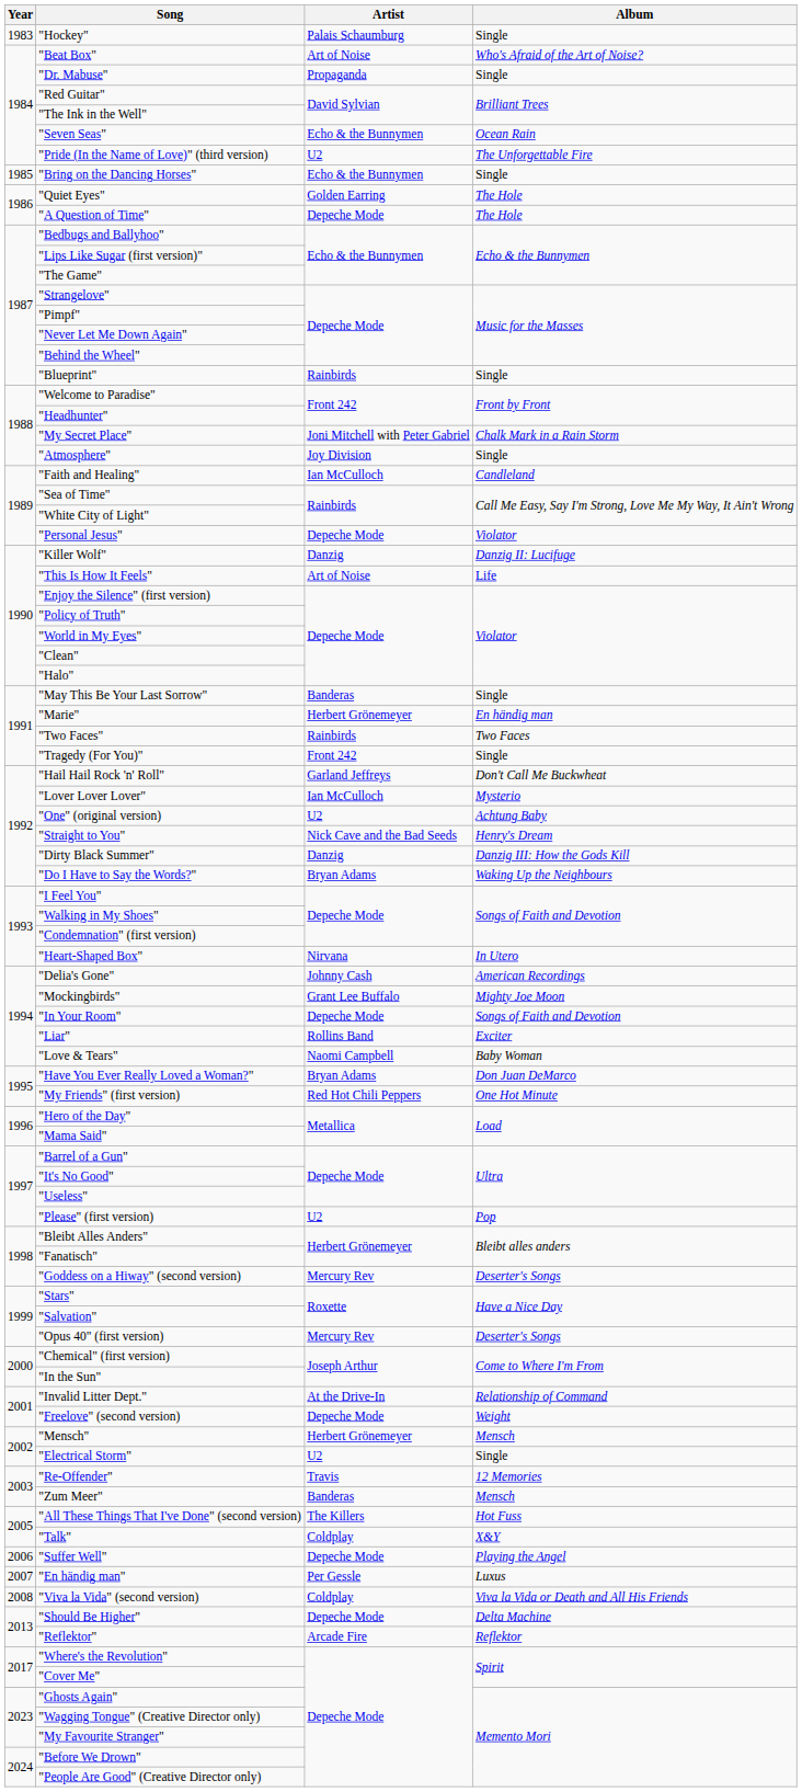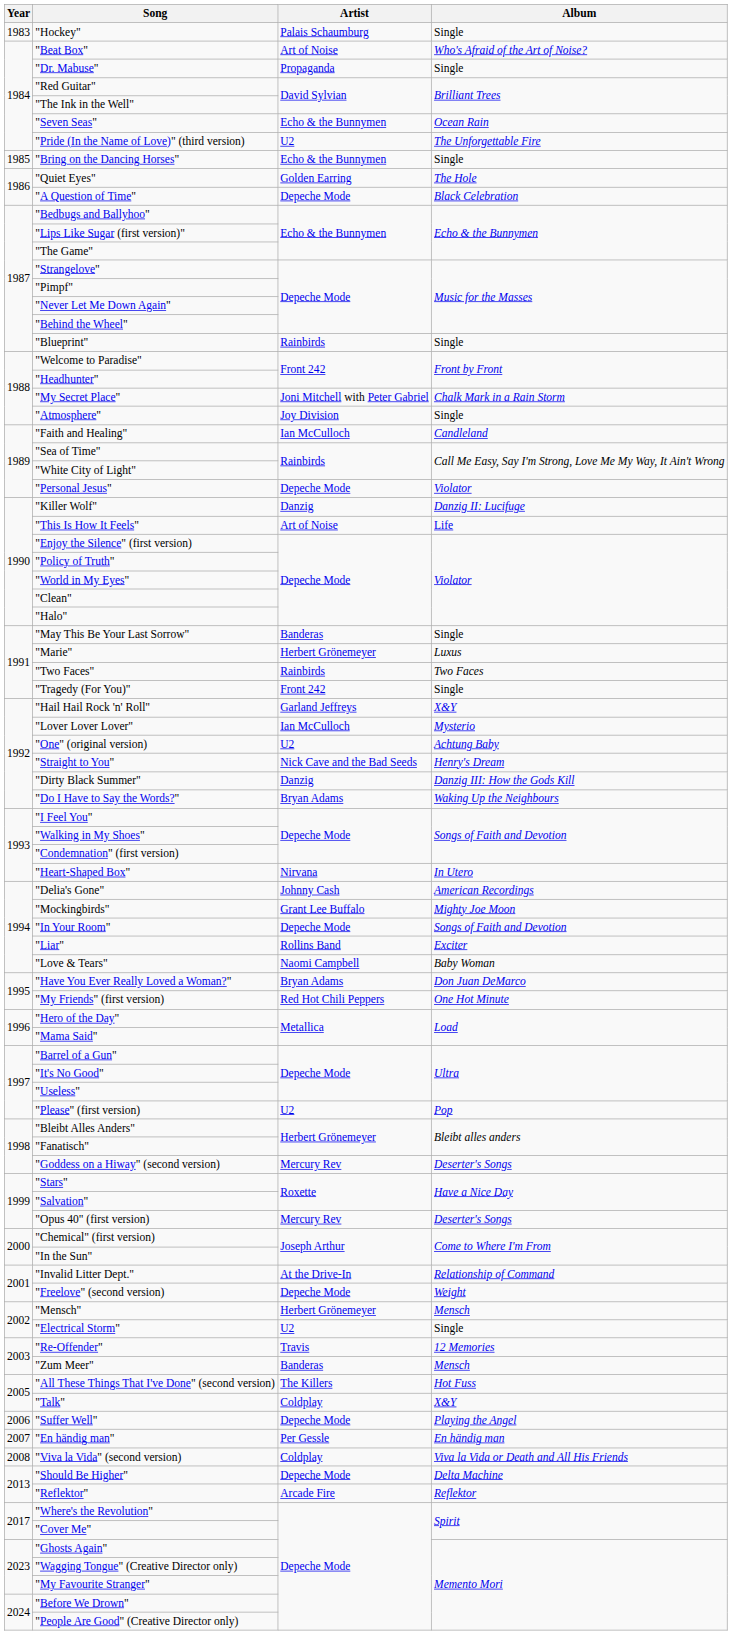 <table class="wikitable sortable">
 <tr>
 <th>Year</th>
 <th>Song</th>
 <th>Artist</th>
 <th>Album</th>
 </tr>
 <tr>
 <td>1983</td>
 <td>"Hockey"</td>
 <td><a href='#'>Palais Schaumburg</a></td>
 <td>Single</td>
 </tr>
 <tr>
 <td rowspan=6>1984</td>
 <td>"<a href='#'>Beat Box</a>"</td>
 <td><a href='#'>Art of Noise</a></td>
 <td><em><a href='#'>Who's Afraid of the Art of Noise?</a></em></td>
 </tr>
 <tr>
 <td>"<a href='#'>Dr. Mabuse</a>"</td>
 <td><a href='#'>Propaganda</a></td>
 <td>Single</td>
 </tr>
 <tr>
 <td>"Red Guitar"</td>
 <td rowspan=2><a href='#'>David Sylvian</a></td>
 <td rowspan=2><em><a href='#'>Brilliant Trees</a></em></td>
 </tr>
 <tr>
 <td>"The Ink in the Well"</td>
 </tr>
 <tr>
 <td>"<a href='#'>Seven Seas</a>"</td>
 <td><a href='#'>Echo & the Bunnymen</a></td>
 <td><em><a href='#'>Ocean Rain</a></em></td>
 </tr>
 <tr>
 <td>"<a href='#'>Pride (In the Name of Love)</a>" (third version)</td>
 <td><a href='#'>U2</a></td>
 <td><em><a href='#'>The Unforgettable Fire</a></em></td>
 </tr>
 <tr>
 <td>1985</td>
 <td>"<a href='#'>Bring on the Dancing Horses</a>"</td>
 <td><a href='#'>Echo & the Bunnymen</a></td>
 <td>Single</td>
 </tr>
 <tr>
 <td rowspan=2>1986</td>
 <td>"Quiet Eyes"</td>
 <td><a href='#'>Golden Earring</a></td>
 <td><em><a href='#'>The Hole</a></em></td>
 </tr>
 <tr>
 <td>"<a href='#'>A Question of Time</a>"</td>
 <td><a href='#'>Depeche Mode</a></td>
-<td><em><a href='#'>The Hole</a></em></td>
+<td><em><a href='#'>Black Celebration</a></em></td>
 </tr>
 <tr>
 <td rowspan=8>1987</td>
 <td>"<a href='#'>Bedbugs and Ballyhoo</a>"</td>
 <td rowspan=3><a href='#'>Echo & the Bunnymen</a></td>
 <td rowspan=3><em><a href='#'>Echo & the Bunnymen</a></em></td>
 </tr>
 <tr>
 <td>"<a href='#'>Lips Like Sugar</a> (first version)"</td>
 </tr>
 <tr>
 <td>"The Game"</td>
 </tr>
 <tr>
 <td>"<a href='#'>Strangelove</a>"</td>
 <td rowspan=4><a href='#'>Depeche Mode</a></td>
 <td rowspan=4><em><a href='#'>Music for the Masses</a></em></td>
 </tr>
 <tr>
 <td>"Pimpf"</td>
 </tr>
 <tr>
 <td>"<a href='#'>Never Let Me Down Again</a>"</td>
 </tr>
 <tr>
 <td>"<a href='#'>Behind the Wheel</a>"</td>
 </tr>
 <tr>
 <td>"Blueprint"</td>
 <td><a href='#'>Rainbirds</a></td>
 <td>Single</td>
 </tr>
 <tr>
 <td rowspan=4>1988</td>
 <td>"Welcome to Paradise"</td>
 <td rowspan=2><a href='#'>Front 242</a></td>
 <td rowspan=2><em><a href='#'>Front by Front</a></em></td>
 </tr>
 <tr>
 <td>"<a href='#'>Headhunter</a>"</td>
 </tr>
 <tr>
 <td>"<a href='#'>My Secret Place</a>"</td>
 <td><a href='#'>Joni Mitchell</a> with <a href='#'>Peter Gabriel</a></td>
 <td><em><a href='#'>Chalk Mark in a Rain Storm</a></em></td>
 </tr>
 <tr>
 <td>"<a href='#'>Atmosphere</a>"</td>
 <td><a href='#'>Joy Division</a></td>
 <td>Single</td>
 </tr>
 <tr>
 <td rowspan=4>1989</td>
 <td>"Faith and Healing"</td>
 <td><a href='#'>Ian McCulloch</a></td>
 <td><em><a href='#'>Candleland</a></em></td>
 </tr>
 <tr>
 <td>"Sea of Time"</td>
 <td rowspan=2><a href='#'>Rainbirds</a></td>
 <td rowspan=2><em>Call Me Easy, Say I'm Strong, Love Me My Way, It Ain't Wrong</em></td>
 </tr>
 <tr>
 <td>"White City of Light"</td>
 </tr>
 <tr>
 <td>"<a href='#'>Personal Jesus</a>"</td>
 <td><a href='#'>Depeche Mode</a></td>
 <td><em><a href='#'>Violator</a></em></td>
 </tr>
 <tr>
 <td rowspan="7">1990</td>
 <td>"Killer Wolf"</td>
 <td><a href='#'>Danzig</a></td>
 <td><em><a href='#'>Danzig II: Lucifuge</a></em></td>
 </tr>
 <tr>
 <td>"<a href='#'>This Is How It Feels</a>"</td>
 <td><a href='#'>Art of Noise</a></td>
 <td><a href='#'>Life</a></td>
 </tr>
 <tr>
 <td>"<a href='#'>Enjoy the Silence</a>" (first version)</td>
 <td rowspan=5><a href='#'>Depeche Mode</a></td>
 <td rowspan=5><em><a href='#'>Violator</a></em></td>
 </tr>
 <tr>
 <td>"<a href='#'>Policy of Truth</a>"</td>
 </tr>
 <tr>
 <td>"<a href='#'>World in My Eyes</a>"</td>
 </tr>
 <tr>
 <td>"Clean"</td>
 </tr>
 <tr>
 <td>"Halo"</td>
 </tr>
 <tr>
 <td rowspan=4>1991</td>
 <td>"May This Be Your Last Sorrow"</td>
 <td><a href='#'>Banderas</a></td>
 <td>Single</td>
 </tr>
 <tr>
 <td>"Marie"</td>
 <td><a href='#'>Herbert Grönemeyer</a></td>
-<td><em><a href='#'>En händig man</a></em></td>
+<td><em>Luxus</em></td>
 </tr>
 <tr>
 <td>"Two Faces"</td>
 <td><a href='#'>Rainbirds</a></td>
 <td><em>Two Faces</em></td>
 </tr>
 <tr>
 <td>"Tragedy (For You)"</td>
 <td><a href='#'>Front 242</a></td>
 <td>Single</td>
 </tr>
 <tr>
 <td rowspan=6>1992</td>
 <td>"Hail Hail Rock 'n' Roll"</td>
 <td><a href='#'>Garland Jeffreys</a></td>
-<td><em>Don't Call Me Buckwheat</em></td>
+<td><em><a href='#'>X&Y</a></em></td>
 </tr>
 <tr>
 <td>"Lover Lover Lover"</td>
 <td><a href='#'>Ian McCulloch</a></td>
 <td><em><a href='#'>Mysterio</a></em></td>
 </tr>
 <tr>
 <td>"<a href='#'>One</a>" (original version)</td>
 <td><a href='#'>U2</a></td>
 <td><em><a href='#'>Achtung Baby</a></em></td>
 </tr>
 <tr>
 <td>"<a href='#'>Straight to You</a>"</td>
 <td><a href='#'>Nick Cave and the Bad Seeds</a></td>
 <td><em><a href='#'>Henry's Dream</a></em></td>
 </tr>
 <tr>
 <td>"Dirty Black Summer"</td>
 <td><a href='#'>Danzig</a></td>
 <td><em><a href='#'>Danzig III: How the Gods Kill</a></em></td>
 </tr>
 <tr>
 <td>"<a href='#'>Do I Have to Say the Words?</a>"</td>
 <td><a href='#'>Bryan Adams</a></td>
 <td><em><a href='#'>Waking Up the Neighbours</a></em></td>
 </tr>
 <tr>
 <td rowspan=4>1993</td>
 <td>"<a href='#'>I Feel You</a>"</td>
 <td rowspan=3><a href='#'>Depeche Mode</a></td>
 <td rowspan=3><em><a href='#'>Songs of Faith and Devotion</a></em></td>
 </tr>
 <tr>
 <td>"<a href='#'>Walking in My Shoes</a>"</td>
 </tr>
 <tr>
 <td>"<a href='#'>Condemnation</a>" (first version)</td>
 </tr>
 <tr>
 <td>"<a href='#'>Heart-Shaped Box</a>"</td>
 <td><a href='#'>Nirvana</a></td>
 <td><em><a href='#'>In Utero</a></em></td>
 </tr>
 <tr>
 <td rowspan=5>1994</td>
 <td>"Delia's Gone"</td>
 <td><a href='#'>Johnny Cash</a></td>
 <td><em><a href='#'>American Recordings</a></em></td>
 </tr>
 <tr>
 <td>"Mockingbirds"</td>
 <td><a href='#'>Grant Lee Buffalo</a></td>
 <td><em><a href='#'>Mighty Joe Moon</a></em></td>
 </tr>
 <tr>
 <td>"<a href='#'>In Your Room</a>"</td>
 <td><a href='#'>Depeche Mode</a></td>
 <td><em><a href='#'>Songs of Faith and Devotion</a></em></td>
 </tr>
 <tr>
 <td>"<a href='#'>Liar</a>"</td>
 <td><a href='#'>Rollins Band</a></td>
 <td><em><a href='#'>Exciter</a></em></td>
 </tr>
 <tr>
 <td>"Love & Tears"</td>
 <td><a href='#'>Naomi Campbell</a></td>
 <td><em>Baby Woman</em></td>
 </tr>
 <tr>
 <td rowspan=2>1995</td>
 <td>"<a href='#'>Have You Ever Really Loved a Woman?</a>"</td>
 <td><a href='#'>Bryan Adams</a></td>
 <td><em><a href='#'>Don Juan DeMarco</a></em></td>
 </tr>
 <tr>
 <td>"<a href='#'>My Friends</a>" (first version)</td>
 <td><a href='#'>Red Hot Chili Peppers</a></td>
 <td><em><a href='#'>One Hot Minute</a></em></td>
 </tr>
 <tr>
 <td rowspan=2>1996</td>
 <td>"<a href='#'>Hero of the Day</a>"</td>
 <td rowspan=2><a href='#'>Metallica</a></td>
 <td rowspan=2><em><a href='#'>Load</a></em></td>
 </tr>
 <tr>
 <td>"<a href='#'>Mama Said</a>"</td>
 </tr>
 <tr>
 <td rowspan=4>1997</td>
 <td>"<a href='#'>Barrel of a Gun</a>"</td>
 <td rowspan=3><a href='#'>Depeche Mode</a></td>
 <td rowspan=3><em><a href='#'>Ultra</a></em></td>
 </tr>
 <tr>
 <td>"<a href='#'>It's No Good</a>"</td>
 </tr>
 <tr>
 <td>"<a href='#'>Useless</a>"</td>
 </tr>
 <tr>
 <td>"<a href='#'>Please</a>" (first version)</td>
 <td><a href='#'>U2</a></td>
 <td><em><a href='#'>Pop</a></em></td>
 </tr>
 <tr>
 <td rowspan=3>1998</td>
 <td>"Bleibt Alles Anders"</td>
 <td rowspan=2><a href='#'>Herbert Grönemeyer</a></td>
 <td rowspan=2><em>Bleibt alles anders</em></td>
 </tr>
 <tr>
 <td>"Fanatisch"</td>
 </tr>
 <tr>
 <td>"<a href='#'>Goddess on a Hiway</a>" (second version)</td>
 <td><a href='#'>Mercury Rev</a></td>
 <td><em><a href='#'>Deserter's Songs</a></em></td>
 </tr>
 <tr>
 <td rowspan=3>1999</td>
 <td>"<a href='#'>Stars</a>"</td>
 <td rowspan=2><a href='#'>Roxette</a></td>
 <td rowspan=2><em><a href='#'>Have a Nice Day</a></em></td>
 </tr>
 <tr>
 <td>"<a href='#'>Salvation</a>"</td>
 </tr>
 <tr>
 <td>"Opus 40" (first version)</td>
 <td><a href='#'>Mercury Rev</a></td>
 <td><em><a href='#'>Deserter's Songs</a></em></td>
 </tr>
 <tr>
 <td rowspan=2>2000</td>
 <td>"Chemical" (first version)</td>
 <td rowspan=2><a href='#'>Joseph Arthur</a></td>
 <td rowspan=2><em><a href='#'>Come to Where I'm From</a></em></td>
 </tr>
 <tr>
 <td>"In the Sun"</td>
 </tr>
 <tr>
 <td rowspan=2>2001</td>
 <td>"Invalid Litter Dept."</td>
 <td><a href='#'>At the Drive-In</a></td>
 <td><em><a href='#'>Relationship of Command</a></em></td>
 </tr>
 <tr>
 <td>"<a href='#'>Freelove</a>" (second version)</td>
 <td><a href='#'>Depeche Mode</a></td>
 <td><em><a href='#'>Weight</a></em></td>
 </tr>
 <tr>
 <td rowspan=2>2002</td>
 <td>"Mensch"</td>
 <td><a href='#'>Herbert Grönemeyer</a></td>
 <td><em><a href='#'>Mensch</a></em></td>
 </tr>
 <tr>
 <td>"<a href='#'>Electrical Storm</a>"</td>
 <td><a href='#'>U2</a></td>
 <td>Single</td>
 </tr>
 <tr>
 <td rowspan=2>2003</td>
 <td>"<a href='#'>Re-Offender</a>"</td>
 <td><a href='#'>Travis</a></td>
 <td><em><a href='#'>12 Memories</a></em></td>
 </tr>
 <tr>
 <td>"Zum Meer"</td>
 <td><a href='#'>Banderas</a></td>
 <td><em><a href='#'>Mensch</a></em></td>
 </tr>
 <tr>
 <td rowspan=2>2005</td>
 <td>"<a href='#'>All These Things That I've Done</a>" (second version)</td>
 <td><a href='#'>The Killers</a></td>
 <td><em><a href='#'>Hot Fuss</a></em></td>
 </tr>
 <tr>
 <td>"<a href='#'>Talk</a>"</td>
 <td><a href='#'>Coldplay</a></td>
 <td><em><a href='#'>X&Y</a></em></td>
 </tr>
 <tr>
 <td>2006</td>
 <td>"<a href='#'>Suffer Well</a>"</td>
 <td><a href='#'>Depeche Mode</a></td>
 <td><em><a href='#'>Playing the Angel</a></em></td>
 </tr>
 <tr>
 <td>2007</td>
 <td>"<a href='#'>En händig man</a>"</td>
 <td><a href='#'>Per Gessle</a></td>
-<td><em>Luxus</em></td>
+<td><em><a href='#'>En händig man</a></em></td>
 </tr>
 <tr>
 <td>2008</td>
 <td>"<a href='#'>Viva la Vida</a>" (second version)</td>
 <td><a href='#'>Coldplay</a></td>
 <td><em><a href='#'>Viva la Vida or Death and All His Friends</a></em></td>
 </tr>
 <tr>
 <td rowspan=2>2013</td>
 <td>"<a href='#'>Should Be Higher</a>"</td>
 <td><a href='#'>Depeche Mode</a></td>
 <td><em><a href='#'>Delta Machine</a></em></td>
 </tr>
 <tr>
 <td>"<a href='#'>Reflektor</a>"</td>
 <td><a href='#'>Arcade Fire</a></td>
 <td><em><a href='#'>Reflektor</a></em></td>
 </tr>
 <tr>
 <td rowspan=2>2017</td>
 <td>"<a href='#'>Where's the Revolution</a>"</td>
 <td rowspan=7><a href='#'>Depeche Mode</a></td>
 <td rowspan=2><em><a href='#'>Spirit</a></em></td>
 </tr>
 <tr>
 <td>"<a href='#'>Cover Me</a>"</td>
 </tr>
 <tr>
 <td rowspan=3>2023</td>
 <td>"<a href='#'>Ghosts Again</a>"</td>
 <td rowspan=5><em><a href='#'>Memento Mori</a></em></td>
 </tr>
 <tr>
 <td>"<a href='#'>Wagging Tongue</a>" (Creative Director only)</td>
 </tr>
 <tr>
 <td>"<a href='#'>My Favourite Stranger</a>"</td>
 </tr>
 <tr>
 <td rowspan=2>2024</td>
 <td>"<a href='#'>Before We Drown</a>"</td>
 </tr>
 <tr>
 <td>"<a href='#'>People Are Good</a>" (Creative Director only)</td>
 </tr>
 </table>
